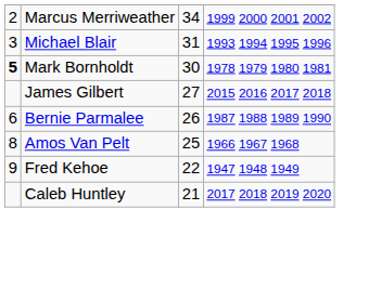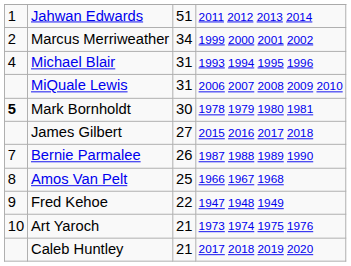 <table class="wikitable">
 <tr>
+</tr>
+<tr>
+<td>1</td>
+<td><a href='#'>Jahwan Edwards</a></td>
+<td>51</td>
+<td style="font-size:80%;"><a href='#'>2011</a> <a href='#'>2012</a> <a href='#'>2013</a> <a href='#'>2014</a></td>
 </tr>
 <tr>
 <td>2</td>
 <td>Marcus Merriweather</td>
 <td>34</td>
 <td style="font-size:80%;"><a href='#'>1999</a> <a href='#'>2000</a> <a href='#'>2001</a> <a href='#'>2002</a></td>
 </tr>
 <tr>
-<td>3</td>
+<td>4</td>
 <td><a href='#'>Michael Blair</a></td>
 <td>31</td>
 <td style="font-size:80%;"><a href='#'>1993</a> <a href='#'>1994</a> <a href='#'>1995</a> <a href='#'>1996</a></td>
+</tr>
+<tr>
+<td></td>
+<td><a href='#'>MiQuale Lewis</a></td>
+<td>31</td>
+<td style="font-size:80%;"><a href='#'>2006</a> <a href='#'>2007</a> <a href='#'>2008</a> <a href='#'>2009</a> <a href='#'>2010</a></td>
 </tr>
 <tr>
 <td><strong>5</strong></td>
 <td>Mark Bornholdt</td>
 <td>30</td>
 <td style="font-size:80%;"><a href='#'>1978</a> <a href='#'>1979</a> <a href='#'>1980</a> <a href='#'>1981</a></td>
 </tr>
 <tr>
 <td></td>
 <td>James Gilbert</td>
 <td>27</td>
 <td style="font-size:80%;"><a href='#'>2015</a> <a href='#'>2016</a> <a href='#'>2017</a> <a href='#'>2018</a></td>
 </tr>
 <tr>
-<td>6</td>
+<td>7</td>
 <td><a href='#'>Bernie Parmalee</a></td>
 <td>26</td>
 <td style="font-size:80%;"><a href='#'>1987</a> <a href='#'>1988</a> <a href='#'>1989</a> <a href='#'>1990</a></td>
 </tr>
 <tr>
 <td>8</td>
 <td><a href='#'>Amos Van Pelt</a></td>
 <td>25</td>
 <td style="font-size:80%;"><a href='#'>1966</a> <a href='#'>1967</a> <a href='#'>1968</a></td>
 </tr>
 <tr>
 <td>9</td>
 <td>Fred Kehoe</td>
 <td>22</td>
 <td style="font-size:80%;"><a href='#'>1947</a> <a href='#'>1948</a> <a href='#'>1949</a></td>
 </tr>
 <tr>
+<td>10</td>
+<td>Art Yaroch</td>
+<td>21</td>
+<td style="font-size:80%;"><a href='#'>1973</a> <a href='#'>1974</a> <a href='#'>1975</a> <a href='#'>1976</a></td>
+</tr>
+<tr>
 <td></td>
 <td>Caleb Huntley</td>
 <td>21</td>
 <td style="font-size:80%;"><a href='#'>2017</a> <a href='#'>2018</a> <a href='#'>2019</a> <a href='#'>2020</a></td>
 </tr>
 </table>
